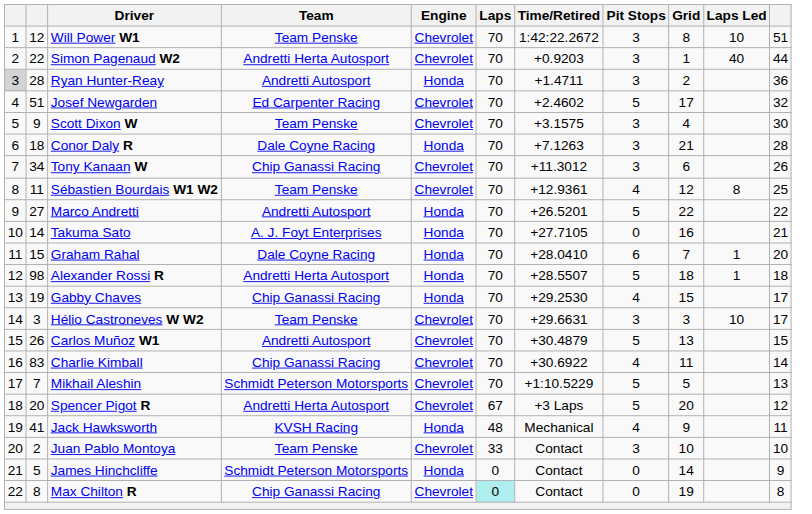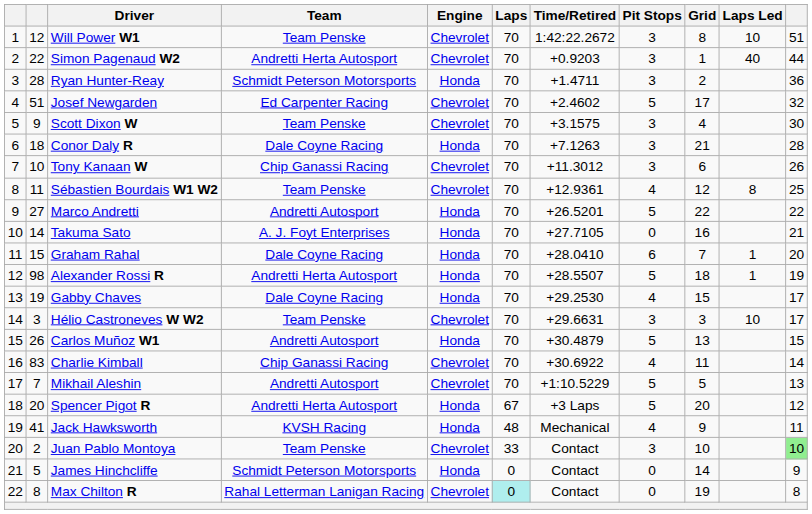 <table class="wikitable" style="text-align:center; font-size: 95%;">
 <tr>
 <th></th>
 <th></th>
 <th>Driver</th>
 <th>Team</th>
 <th>Engine</th>
 <th>Laps</th>
 <th>Time/Retired</th>
 <th>Pit Stops</th>
 <th>Grid</th>
 <th>Laps Led</th>
 <th></th>
 </tr>
 <tr>
 <td>1</td>
 <td>12</td>
 <td align="left"> <a href='#'>Will Power</a> <strong><span>W1</span></strong></td>
 <td><a href='#'>Team Penske</a></td>
 <td><a href='#'>Chevrolet</a></td>
 <td>70</td>
 <td>1:42:22.2672</td>
 <td>3</td>
 <td>8</td>
 <td>10</td>
 <td>51</td>
 </tr>
 <tr>
 <td>2</td>
 <td>22</td>
 <td align="left"> <a href='#'>Simon Pagenaud</a> <strong><span>W2</span></strong></td>
 <td><a href='#'>Andretti Herta Autosport</a></td>
 <td><a href='#'>Chevrolet</a></td>
 <td>70</td>
 <td>+0.9203</td>
 <td>3</td>
 <td>1</td>
 <td>40</td>
 <td>44</td>
 </tr>
 <tr>
-<td style="background: lightgrey;">3</td>
+<td>3</td>
 <td>28</td>
 <td align="left"> <a href='#'>Ryan Hunter-Reay</a></td>
-<td><a href='#'>Andretti Autosport</a></td>
+<td><a href='#'>Schmidt Peterson Motorsports</a></td>
 <td><a href='#'>Honda</a></td>
 <td>70</td>
 <td>+1.4711</td>
 <td>3</td>
 <td>2</td>
 <td></td>
 <td>36</td>
 </tr>
 <tr>
 <td>4</td>
 <td>51</td>
 <td align="left"> <a href='#'>Josef Newgarden</a></td>
 <td><a href='#'>Ed Carpenter Racing</a></td>
 <td><a href='#'>Chevrolet</a></td>
 <td>70</td>
 <td>+2.4602</td>
 <td>5</td>
 <td>17</td>
 <td></td>
 <td>32</td>
 </tr>
 <tr>
 <td>5</td>
 <td>9</td>
 <td align="left"> <a href='#'>Scott Dixon</a> <strong><span>W</span></strong></td>
 <td><a href='#'>Team Penske</a></td>
 <td><a href='#'>Chevrolet</a></td>
 <td>70</td>
 <td>+3.1575</td>
 <td>3</td>
 <td>4</td>
 <td></td>
 <td>30</td>
 </tr>
 <tr>
 <td>6</td>
 <td>18</td>
 <td align="left"> <a href='#'>Conor Daly</a> <strong><span>R</span></strong></td>
 <td><a href='#'>Dale Coyne Racing</a></td>
 <td><a href='#'>Honda</a></td>
 <td>70</td>
 <td>+7.1263</td>
 <td>3</td>
 <td>21</td>
 <td></td>
 <td>28</td>
 </tr>
 <tr>
 <td>7</td>
-<td>34</td>
+<td>10</td>
 <td align="left"> <a href='#'>Tony Kanaan</a> <strong><span>W</span></strong></td>
 <td><a href='#'>Chip Ganassi Racing</a></td>
 <td><a href='#'>Chevrolet</a></td>
 <td>70</td>
 <td>+11.3012</td>
 <td>3</td>
 <td>6</td>
 <td></td>
 <td>26</td>
 </tr>
 <tr>
 <td>8</td>
 <td>11</td>
 <td align="left"> <a href='#'>Sébastien Bourdais</a> <strong><span>W1</span></strong> <strong><span>W2</span></strong></td>
 <td><a href='#'>Team Penske</a></td>
 <td><a href='#'>Chevrolet</a></td>
 <td>70</td>
 <td>+12.9361</td>
 <td>4</td>
 <td>12</td>
 <td>8</td>
 <td>25</td>
 </tr>
 <tr>
 <td>9</td>
 <td>27</td>
 <td align="left"> <a href='#'>Marco Andretti</a></td>
 <td><a href='#'>Andretti Autosport</a></td>
 <td><a href='#'>Honda</a></td>
 <td>70</td>
 <td>+26.5201</td>
 <td>5</td>
 <td>22</td>
 <td></td>
 <td>22</td>
 </tr>
 <tr>
 <td>10</td>
 <td>14</td>
 <td align="left"> <a href='#'>Takuma Sato</a></td>
 <td><a href='#'>A. J. Foyt Enterprises</a></td>
 <td><a href='#'>Honda</a></td>
 <td>70</td>
 <td>+27.7105</td>
 <td>0</td>
 <td>16</td>
 <td></td>
 <td>21</td>
 </tr>
 <tr>
 <td>11</td>
 <td>15</td>
 <td align="left"> <a href='#'>Graham Rahal</a></td>
 <td><a href='#'>Dale Coyne Racing</a></td>
 <td><a href='#'>Honda</a></td>
 <td>70</td>
 <td>+28.0410</td>
 <td>6</td>
 <td>7</td>
 <td>1</td>
 <td>20</td>
 </tr>
 <tr>
 <td>12</td>
 <td>98</td>
 <td align="left"> <a href='#'>Alexander Rossi</a> <strong><span>R</span></strong></td>
 <td><a href='#'>Andretti Herta Autosport</a></td>
 <td><a href='#'>Honda</a></td>
 <td>70</td>
 <td>+28.5507</td>
 <td>5</td>
 <td>18</td>
 <td>1</td>
-<td>18</td>
+<td>19</td>
 </tr>
 <tr>
 <td>13</td>
 <td>19</td>
 <td align="left"> <a href='#'>Gabby Chaves</a></td>
-<td><a href='#'>Chip Ganassi Racing</a></td>
+<td><a href='#'>Dale Coyne Racing</a></td>
 <td><a href='#'>Honda</a></td>
 <td>70</td>
 <td>+29.2530</td>
 <td>4</td>
 <td>15</td>
 <td></td>
 <td>17</td>
 </tr>
 <tr>
 <td>14</td>
 <td>3</td>
 <td align="left"> <a href='#'>Hélio Castroneves</a> <strong><span>W</span></strong> <strong><span>W2</span></strong></td>
 <td><a href='#'>Team Penske</a></td>
 <td><a href='#'>Chevrolet</a></td>
 <td>70</td>
 <td>+29.6631</td>
 <td>3</td>
 <td>3</td>
 <td>10</td>
 <td>17</td>
 </tr>
 <tr>
 <td>15</td>
 <td>26</td>
 <td align="left"> <a href='#'>Carlos Muñoz</a> <strong><span>W1</span></strong></td>
 <td><a href='#'>Andretti Autosport</a></td>
-<td><a href='#'>Chevrolet</a></td>
+<td><a href='#'>Honda</a></td>
 <td>70</td>
 <td>+30.4879</td>
 <td>5</td>
 <td>13</td>
 <td></td>
 <td>15</td>
 </tr>
 <tr>
 <td>16</td>
 <td>83</td>
 <td align="left"> <a href='#'>Charlie Kimball</a></td>
 <td><a href='#'>Chip Ganassi Racing</a></td>
 <td><a href='#'>Chevrolet</a></td>
 <td>70</td>
 <td>+30.6922</td>
 <td>4</td>
 <td>11</td>
 <td></td>
 <td>14</td>
 </tr>
 <tr>
 <td>17</td>
 <td>7</td>
 <td align="left"> <a href='#'>Mikhail Aleshin</a></td>
-<td><a href='#'>Schmidt Peterson Motorsports</a></td>
+<td><a href='#'>Andretti Autosport</a></td>
 <td><a href='#'>Chevrolet</a></td>
 <td>70</td>
 <td>+1:10.5229</td>
 <td>5</td>
 <td>5</td>
 <td></td>
 <td>13</td>
 </tr>
 <tr>
 <td>18</td>
 <td>20</td>
 <td align="left"> <a href='#'>Spencer Pigot</a> <strong><span>R</span></strong></td>
 <td><a href='#'>Andretti Herta Autosport</a></td>
-<td><a href='#'>Chevrolet</a></td>
+<td><a href='#'>Honda</a></td>
 <td>67</td>
 <td>+3 Laps</td>
 <td>5</td>
 <td>20</td>
 <td></td>
 <td>12</td>
 </tr>
 <tr>
 <td>19</td>
 <td>41</td>
 <td align="left"> <a href='#'>Jack Hawksworth</a></td>
 <td><a href='#'>KVSH Racing</a></td>
 <td><a href='#'>Honda</a></td>
 <td>48</td>
 <td>Mechanical</td>
 <td>4</td>
 <td>9</td>
 <td></td>
 <td>11</td>
 </tr>
 <tr>
 <td>20</td>
 <td>2</td>
 <td align="left"> <a href='#'>Juan Pablo Montoya</a></td>
 <td><a href='#'>Team Penske</a></td>
 <td><a href='#'>Chevrolet</a></td>
 <td>33</td>
 <td>Contact</td>
 <td>3</td>
 <td>10</td>
 <td></td>
-<td>10</td>
+<td style="background: lightgreen;">10</td>
 </tr>
 <tr>
 <td>21</td>
 <td>5</td>
 <td align="left"> <a href='#'>James Hinchcliffe</a></td>
 <td><a href='#'>Schmidt Peterson Motorsports</a></td>
 <td><a href='#'>Honda</a></td>
 <td>0</td>
 <td>Contact</td>
 <td>0</td>
 <td>14</td>
 <td></td>
 <td>9</td>
 </tr>
 <tr>
 <td>22</td>
 <td>8</td>
 <td align="left"> <a href='#'>Max Chilton</a> <strong><span>R</span></strong></td>
-<td><a href='#'>Chip Ganassi Racing</a></td>
+<td><a href='#'>Rahal Letterman Lanigan Racing</a></td>
 <td><a href='#'>Chevrolet</a></td>
 <td style="background: paleturquoise;">0</td>
 <td>Contact</td>
 <td>0</td>
 <td>19</td>
 <td></td>
 <td>8</td>
 </tr>
 <tr>
 <th colspan=11 align=center></th>
 </tr>
 </table>
